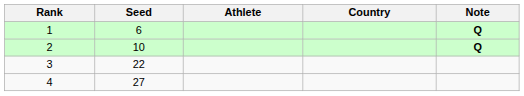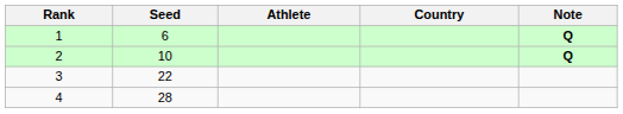 <table class="wikitable sortable" style="text-align:center" width=60%>
 <tr>
 <th>Rank</th>
 <th>Seed</th>
 <th>Athlete</th>
 <th>Country</th>
 <th>Note</th>
 </tr>
 <tr bgcolor=ccffcc>
 <td>1</td>
 <td>6</td>
 <td align=left></td>
 <td align=left></td>
 <td><strong>Q</strong></td>
 </tr>
 <tr bgcolor=ccffcc>
 <td>2</td>
 <td>10</td>
 <td align=left></td>
 <td align=left></td>
 <td><strong>Q</strong></td>
 </tr>
 <tr>
 <td>3</td>
 <td>22</td>
 <td align=left></td>
 <td align=left></td>
 <td></td>
 </tr>
 <tr>
 <td>4</td>
-<td>27</td>
+<td>28</td>
 <td align=left></td>
 <td align=left></td>
 <td></td>
 </tr>
 </table>
